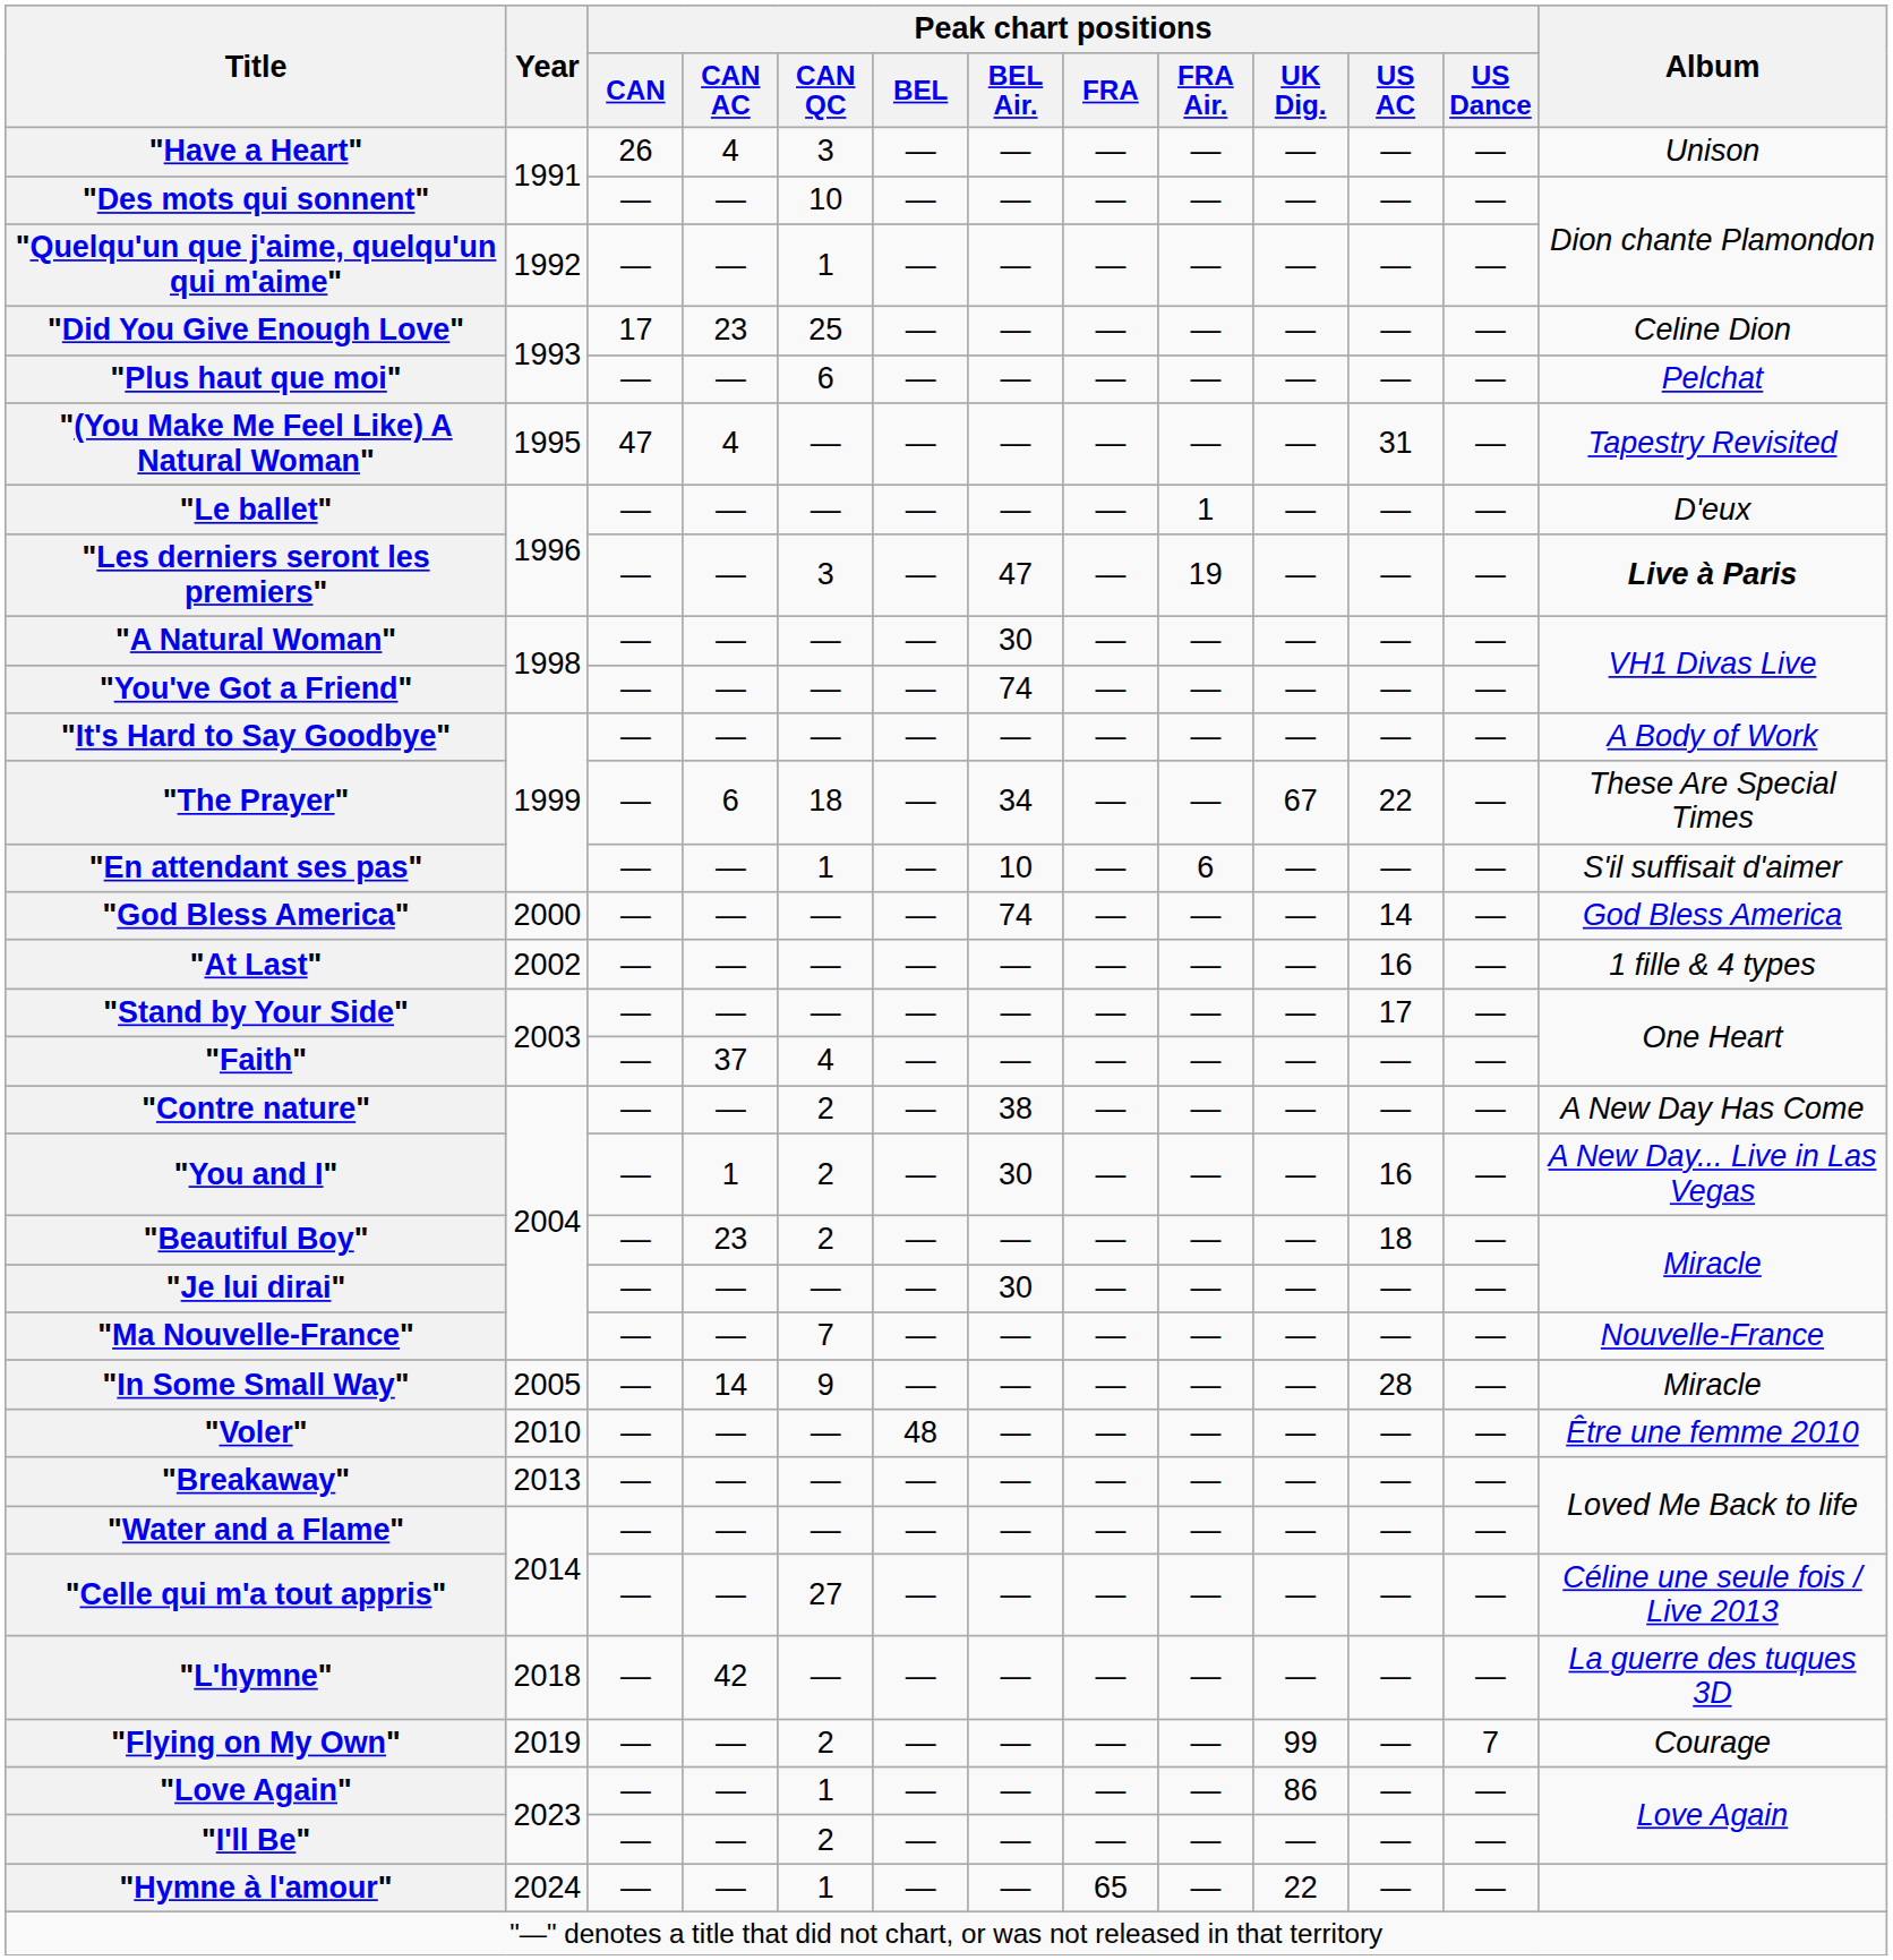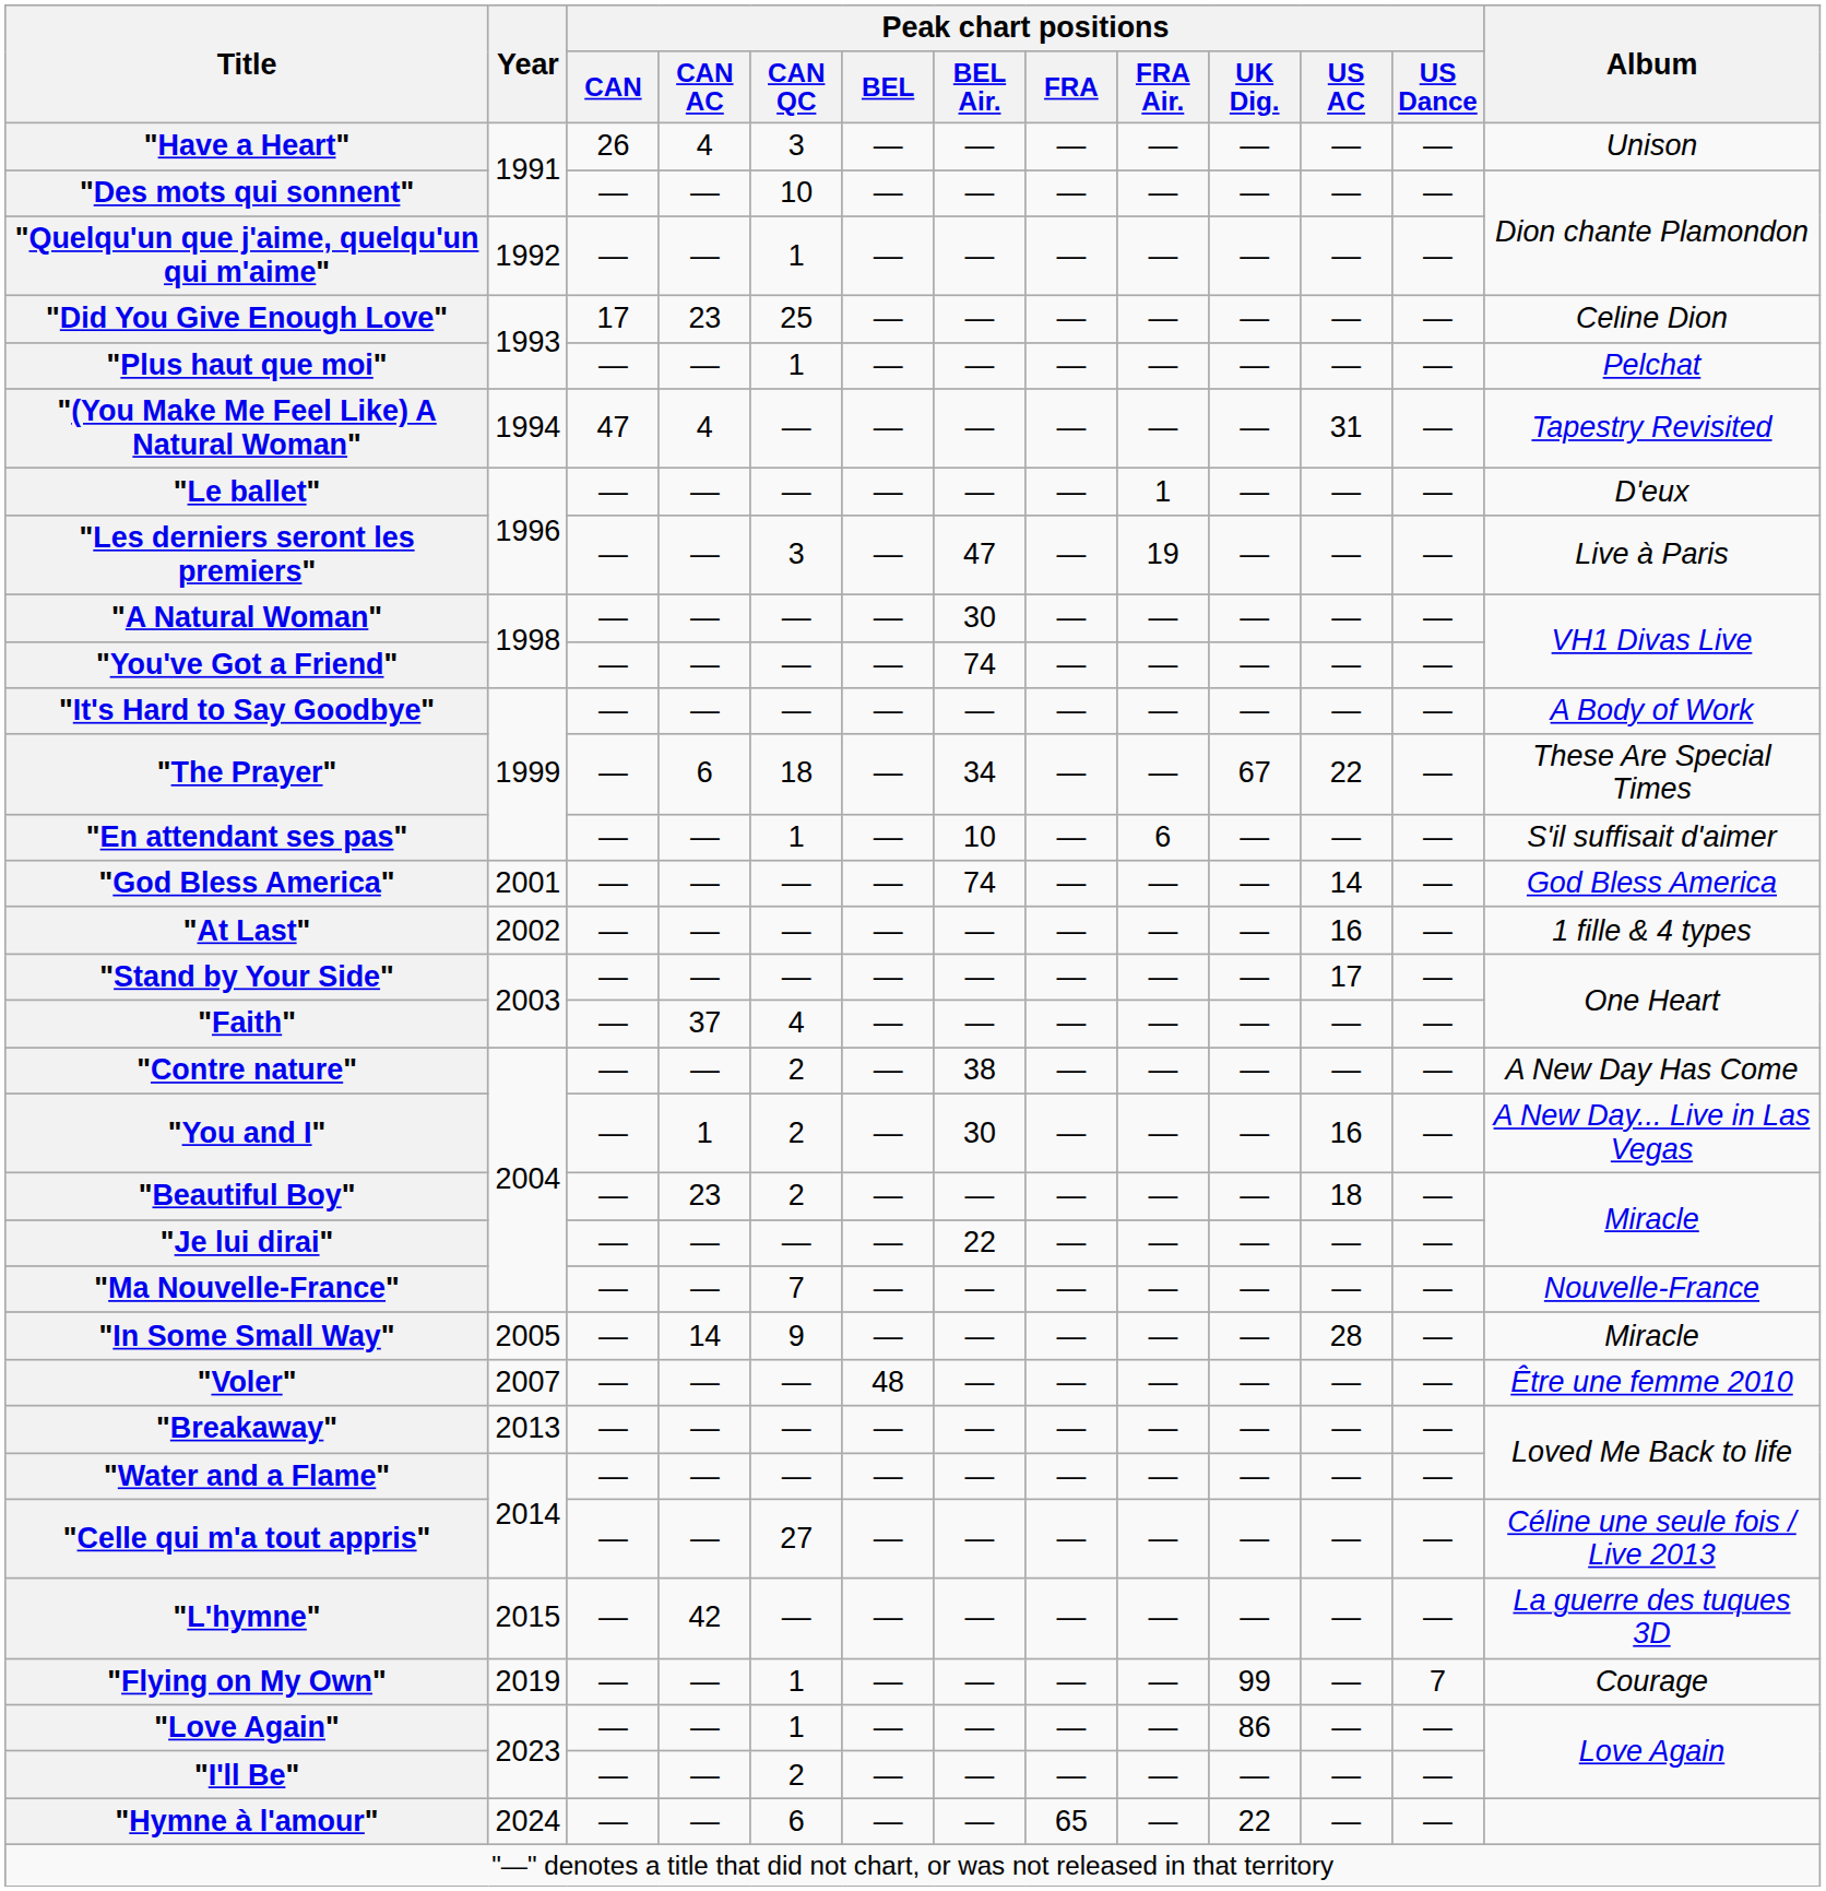 <table class="wikitable plainrowheaders" style="text-align:center;">
 <tr>
 <th rowspan="2" scope="col" style="width:16em;">Title</th>
 <th scope="col" rowspan="2">Year</th>
 <th scope="col" colspan="10">Peak chart positions</th>
 <th scope="col" rowspan="2" style="width:11em;">Album</th>
 </tr>
 <tr>
 <th scope="col" style="width:3em;font-size:90%;"><a href='#'>CAN</a><br></th>
 <th scope="col" style="width:3em;font-size:90%;"><a href='#'>CAN AC</a><br></th>
 <th scope="col" style="width:3em;font-size:90%;"><a href='#'>CAN<br>QC</a><br></th>
 <th scope="col" style="width:3em;font-size:90%;"><a href='#'>BEL</a><br></th>
 <th scope="col" style="width:3em;font-size:90%;"><a href='#'>BEL<br>Air.</a><br></th>
 <th scope="col" style="width:3em;font-size:90%;"><a href='#'>FRA</a><br></th>
 <th scope="col" style="width:3em;font-size:90%;"><a href='#'>FRA<br>Air.</a><br></th>
 <th scope="col" style="width:3em;font-size:90%;"><a href='#'>UK<br>Dig.</a><br></th>
 <th scope="col" style="width:3em;font-size:90%;"><a href='#'>US AC</a><br></th>
 <th scope="col" style="width:3em;font-size:90%;"><a href='#'>US Dance</a><br></th>
 </tr>
 <tr>
 <th scope="row">"<a href='#'>Have a Heart</a>"</th>
 <td rowspan=2>1991</td>
 <td>26</td>
 <td>4</td>
 <td>3</td>
 <td>—</td>
 <td>—</td>
 <td>—</td>
 <td>—</td>
 <td>—</td>
 <td>—</td>
 <td>—</td>
 <td><em>Unison</em></td>
 </tr>
 <tr>
 <th scope="row">"<a href='#'>Des mots qui sonnent</a>"</th>
 <td>—</td>
 <td>—</td>
 <td>10</td>
 <td>—</td>
 <td>—</td>
 <td>—</td>
 <td>—</td>
 <td>—</td>
 <td>—</td>
 <td>—</td>
 <td rowspan=2><em>Dion chante Plamondon</em></td>
 </tr>
 <tr>
 <th scope="row">"<a href='#'>Quelqu'un que j'aime, quelqu'un qui m'aime</a>"</th>
 <td>1992</td>
 <td>—</td>
 <td>—</td>
 <td>1</td>
 <td>—</td>
 <td>—</td>
 <td>—</td>
 <td>—</td>
 <td>—</td>
 <td>—</td>
 <td>—</td>
 </tr>
 <tr>
 <th scope="row">"<a href='#'>Did You Give Enough Love</a>"</th>
 <td rowspan=2>1993</td>
 <td>17</td>
 <td>23</td>
 <td>25</td>
 <td>—</td>
 <td>—</td>
 <td>—</td>
 <td>—</td>
 <td>—</td>
 <td>—</td>
 <td>—</td>
 <td><em>Celine Dion</em></td>
 </tr>
 <tr>
 <th scope="row">"<a href='#'>Plus haut que moi</a>"<br></th>
 <td>—</td>
 <td>—</td>
-<td>6</td>
+<td>1</td>
 <td>—</td>
 <td>—</td>
 <td>—</td>
 <td>—</td>
 <td>—</td>
 <td>—</td>
 <td>—</td>
 <td><em><a href='#'>Pelchat</a></em></td>
 </tr>
 <tr>
 <th scope="row">"<a href='#'>(You Make Me Feel Like) A Natural Woman</a>"</th>
-<td>1995</td>
+<td>1994</td>
 <td>47</td>
 <td>4</td>
 <td>—</td>
 <td>—</td>
 <td>—</td>
 <td>—</td>
 <td>—</td>
 <td>—</td>
 <td>31</td>
 <td>—</td>
 <td><em><a href='#'>Tapestry Revisited</a></em></td>
 </tr>
 <tr>
 <th scope="row">"<a href='#'>Le ballet</a>"</th>
 <td rowspan=2>1996</td>
 <td>—</td>
 <td>—</td>
 <td>—</td>
 <td>—</td>
 <td>—</td>
 <td>—</td>
 <td>1</td>
 <td>—</td>
 <td>—</td>
 <td>—</td>
 <td><em>D'eux</em></td>
 </tr>
 <tr>
 <th scope="row">"<a href='#'>Les derniers seront les premiers</a>"</th>
 <td>—</td>
 <td>—</td>
 <td>3</td>
 <td>—</td>
 <td>47</td>
 <td>—</td>
 <td>19</td>
 <td>—</td>
 <td>—</td>
 <td>—</td>
-<td><strong><em>Live à Paris</em></strong></td>
+<td><em>Live à Paris</em></td>
 </tr>
 <tr>
 <th scope="row">"<a href='#'>A Natural Woman</a>"<br></th>
 <td rowspan=2>1998</td>
 <td>—</td>
 <td>—</td>
 <td>—</td>
 <td>—</td>
 <td>30</td>
 <td>—</td>
 <td>—</td>
 <td>—</td>
 <td>—</td>
 <td>—</td>
 <td rowspan=2><em><a href='#'>VH1 Divas Live</a></em></td>
 </tr>
 <tr>
 <th scope="row">"<a href='#'>You've Got a Friend</a>"<br></th>
 <td>—</td>
 <td>—</td>
 <td>—</td>
 <td>—</td>
 <td>74</td>
 <td>—</td>
 <td>—</td>
 <td>—</td>
 <td>—</td>
 <td>—</td>
 </tr>
 <tr>
 <th scope="row">"<a href='#'>It's Hard to Say Goodbye</a>"<br></th>
 <td rowspan=3>1999</td>
 <td>—</td>
 <td>—</td>
 <td>—</td>
 <td>—</td>
 <td>—</td>
 <td>—</td>
 <td>—</td>
 <td>—</td>
 <td>—</td>
 <td>—</td>
 <td><em><a href='#'>A Body of Work</a></em></td>
 </tr>
 <tr>
 <th scope="row">"<a href='#'>The Prayer</a>"<br></th>
 <td>—</td>
 <td>6</td>
 <td>18</td>
 <td>—</td>
 <td>34</td>
 <td>—</td>
 <td>—</td>
 <td>67</td>
 <td>22</td>
 <td>—</td>
 <td><em>These Are Special Times</em></td>
 </tr>
 <tr>
 <th scope="row">"<a href='#'>En attendant ses pas</a>"</th>
 <td>—</td>
 <td>—</td>
 <td>1</td>
 <td>—</td>
 <td>10</td>
 <td>—</td>
 <td>6</td>
 <td>—</td>
 <td>—</td>
 <td>—</td>
 <td><em>S'il suffisait d'aimer</em></td>
 </tr>
 <tr>
 <th scope="row">"<a href='#'>God Bless America</a>"</th>
-<td>2000</td>
+<td>2001</td>
 <td>—</td>
 <td>—</td>
 <td>—</td>
 <td>—</td>
 <td>74</td>
 <td>—</td>
 <td>—</td>
 <td>—</td>
 <td>14</td>
 <td>—</td>
 <td><em><a href='#'>God Bless America</a></em></td>
 </tr>
 <tr>
 <th scope="row">"<a href='#'>At Last</a>"</th>
 <td>2002</td>
 <td>—</td>
 <td>—</td>
 <td>—</td>
 <td>—</td>
 <td>—</td>
 <td>—</td>
 <td>—</td>
 <td>—</td>
 <td>16</td>
 <td>—</td>
 <td><em>1 fille & 4 types</em></td>
 </tr>
 <tr>
 <th scope="row">"<a href='#'>Stand by Your Side</a>"</th>
 <td rowspan=2>2003</td>
 <td>—</td>
 <td>—</td>
 <td>—</td>
 <td>—</td>
 <td>—</td>
 <td>—</td>
 <td>—</td>
 <td>—</td>
 <td>17</td>
 <td>—</td>
 <td rowspan=2><em>One Heart</em></td>
 </tr>
 <tr>
 <th scope="row">"<a href='#'>Faith</a>"</th>
 <td>—</td>
 <td>37</td>
 <td>4</td>
 <td>—</td>
 <td>—</td>
 <td>—</td>
 <td>—</td>
 <td>—</td>
 <td>—</td>
 <td>—</td>
 </tr>
 <tr>
 <th scope="row">"<a href='#'>Contre nature</a>"</th>
 <td rowspan=5>2004</td>
 <td>—</td>
 <td>—</td>
 <td>2</td>
 <td>—</td>
 <td>38</td>
 <td>—</td>
 <td>—</td>
 <td>—</td>
 <td>—</td>
 <td>—</td>
 <td><em>A New Day Has Come</em></td>
 </tr>
 <tr>
 <th scope="row">"<a href='#'>You and I</a>"</th>
 <td>—</td>
 <td>1</td>
 <td>2</td>
 <td>—</td>
 <td>30</td>
 <td>—</td>
 <td>—</td>
 <td>—</td>
 <td>16</td>
 <td>—</td>
 <td><em><a href='#'>A New Day... Live in Las Vegas</a></em></td>
 </tr>
 <tr>
 <th scope="row">"<a href='#'>Beautiful Boy</a>"</th>
 <td>—</td>
 <td>23</td>
 <td>2</td>
 <td>—</td>
 <td>—</td>
 <td>—</td>
 <td>—</td>
 <td>—</td>
 <td>18</td>
 <td>—</td>
 <td rowspan=2><em><a href='#'>Miracle</a></em></td>
 </tr>
 <tr>
 <th scope="row">"<a href='#'>Je lui dirai</a>"</th>
 <td>—</td>
 <td>—</td>
 <td>—</td>
 <td>—</td>
-<td>30</td>
+<td>22</td>
 <td>—</td>
 <td>—</td>
 <td>—</td>
 <td>—</td>
 <td>—</td>
 </tr>
 <tr>
 <th scope="row">"<a href='#'>Ma Nouvelle-France</a>"</th>
 <td>—</td>
 <td>—</td>
 <td>7</td>
 <td>—</td>
 <td>—</td>
 <td>—</td>
 <td>—</td>
 <td>—</td>
 <td>—</td>
 <td>—</td>
 <td><em><a href='#'>Nouvelle-France</a></em></td>
 </tr>
 <tr>
 <th scope="row">"<a href='#'>In Some Small Way</a>"</th>
 <td>2005</td>
 <td>—</td>
 <td>14</td>
 <td>9</td>
 <td>—</td>
 <td>—</td>
 <td>—</td>
 <td>—</td>
 <td>—</td>
 <td>28</td>
 <td>—</td>
 <td><em>Miracle</em></td>
 </tr>
 <tr>
 <th scope="row">"<a href='#'>Voler</a>"<br></th>
-<td>2010</td>
+<td>2007</td>
 <td>—</td>
 <td>—</td>
 <td>—</td>
 <td>48</td>
 <td>—</td>
 <td>—</td>
 <td>—</td>
 <td>—</td>
 <td>—</td>
 <td>—</td>
 <td><em><a href='#'>Être une femme 2010</a></em></td>
 </tr>
 <tr>
 <th scope="row">"<a href='#'>Breakaway</a>"</th>
 <td>2013</td>
 <td>—</td>
 <td>—</td>
 <td>—</td>
 <td>—</td>
 <td>—</td>
 <td>—</td>
 <td>—</td>
 <td>—</td>
 <td>—</td>
 <td>—</td>
 <td rowspan=2><em>Loved Me Back to life</em></td>
 </tr>
 <tr>
 <th scope="row">"<a href='#'>Water and a Flame</a>"</th>
 <td rowspan=2>2014</td>
 <td>—</td>
 <td>—</td>
 <td>—</td>
 <td>—</td>
 <td>—</td>
 <td>—</td>
 <td>—</td>
 <td>—</td>
 <td>—</td>
 <td>—</td>
 </tr>
 <tr>
 <th scope="row">"<a href='#'>Celle qui m'a tout appris</a>"</th>
 <td>—</td>
 <td>—</td>
 <td>27</td>
 <td>—</td>
 <td>—</td>
 <td>—</td>
 <td>—</td>
 <td>—</td>
 <td>—</td>
 <td>—</td>
 <td><em><a href='#'>Céline une seule fois / Live 2013</a></em></td>
 </tr>
 <tr>
 <th scope="row">"<a href='#'>L'hymne</a>"<br></th>
-<td>2018</td>
+<td>2015</td>
 <td>—</td>
 <td>42</td>
 <td>—</td>
 <td>—</td>
 <td>—</td>
 <td>—</td>
 <td>—</td>
 <td>—</td>
 <td>—</td>
 <td>—</td>
 <td><em><a href='#'>La guerre des tuques 3D</a></em></td>
 </tr>
 <tr>
 <th scope="row">"<a href='#'>Flying on My Own</a>"</th>
 <td>2019</td>
 <td>—</td>
 <td>—</td>
-<td>2</td>
+<td>1</td>
 <td>—</td>
 <td>—</td>
 <td>—</td>
 <td>—</td>
 <td>99</td>
 <td>—</td>
 <td>7</td>
 <td><em>Courage</em></td>
 </tr>
 <tr>
 <th scope="row">"<a href='#'>Love Again</a>"</th>
 <td rowspan=2>2023</td>
 <td>—</td>
 <td>—</td>
 <td>1</td>
 <td>—</td>
 <td>—</td>
 <td>—</td>
 <td>—</td>
 <td>86</td>
 <td>—</td>
 <td>—</td>
 <td rowspan=2><em><a href='#'>Love Again</a></em></td>
 </tr>
 <tr>
 <th scope="row">"<a href='#'>I'll Be</a>"</th>
 <td>—</td>
 <td>—</td>
 <td>2</td>
 <td>—</td>
 <td>—</td>
 <td>—</td>
 <td>—</td>
 <td>—</td>
 <td>—</td>
 <td>—</td>
 </tr>
 <tr>
 <th scope="row">"<a href='#'>Hymne à l'amour</a>"</th>
 <td>2024</td>
 <td>—</td>
 <td>—</td>
-<td>1</td>
+<td>6</td>
 <td>—</td>
 <td>—</td>
 <td>65</td>
 <td>—</td>
 <td>22</td>
 <td>—</td>
 <td>—</td>
 <td></td>
 </tr>
 <tr>
 <td colspan="13" style="font-size:90%">"—" denotes a title that did not chart, or was not released in that territory</td>
 </tr>
 </table>
